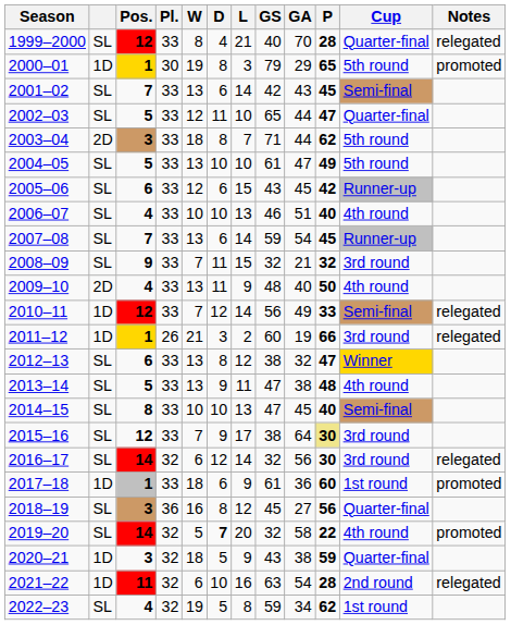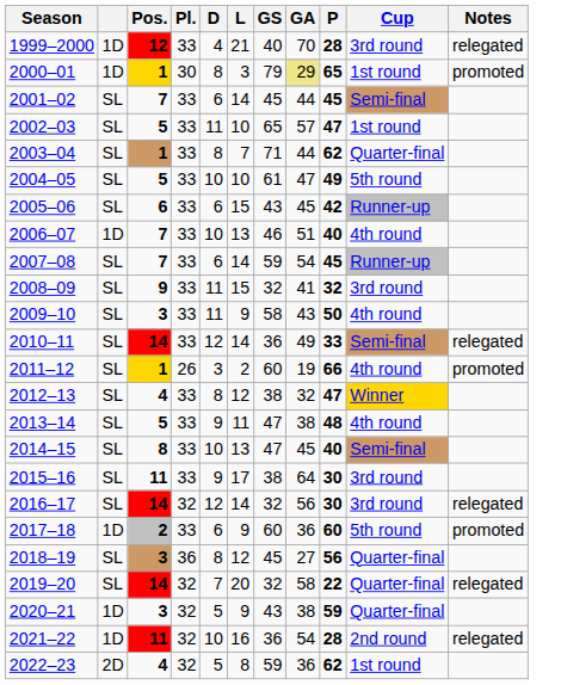 <table class="wikitable">
 <tr style="background:#efefef;">
 <th>Season</th>
 <th></th>
 <th>Pos.</th>
 <th>Pl.</th>
-<th>W</th>
 <th>D</th>
 <th>L</th>
 <th>GS</th>
 <th>GA</th>
 <th>P</th>
 <th><a href='#'>Cup</a></th>
 <th>Notes</th>
 </tr>
 <tr>
 <td><a href='#'>1999–2000</a></td>
-<td>SL</td>
+<td>1D</td>
 <td style="background:red; text-align:right;"><strong>12</strong></td>
 <td align=right>33</td>
-<td align=right>8</td>
 <td align=right>4</td>
 <td align=right>21</td>
 <td align=right>40</td>
 <td align=right>70</td>
 <td align=right><strong>28</strong></td>
-<td><a href='#'>Quarter-final</a></td>
+<td><a href='#'>3rd round</a></td>
 <td>relegated</td>
 </tr>
 <tr>
 <td><a href='#'>2000–01</a></td>
 <td>1D</td>
 <td style="text-align:right; background:gold;"><strong>1</strong></td>
 <td align=right>30</td>
-<td align=right>19</td>
 <td align=right>8</td>
 <td align=right>3</td>
 <td align=right>79</td>
-<td align=right>29</td>
+<td align=right style="background: khaki;">29</td>
 <td align=right><strong>65</strong></td>
-<td><a href='#'>5th round</a></td>
+<td><a href='#'>1st round</a></td>
 <td>promoted</td>
 </tr>
 <tr>
 <td><a href='#'>2001–02</a></td>
 <td>SL</td>
 <td align=right><strong>7</strong></td>
 <td align=right>33</td>
-<td align=right>13</td>
 <td align=right>6</td>
 <td align=right>14</td>
-<td align=right>42</td>
-<td align=right>43</td>
+<td align=right>45</td>
+<td align=right>44</td>
 <td align=right><strong>45</strong></td>
 <td style="background:#c96;"><a href='#'>Semi-final</a></td>
 <td></td>
 </tr>
 <tr>
 <td><a href='#'>2002–03</a></td>
 <td>SL</td>
 <td align=right><strong>5</strong></td>
 <td align=right>33</td>
-<td align=right>12</td>
 <td align=right>11</td>
 <td align=right>10</td>
 <td align=right>65</td>
-<td align=right>44</td>
+<td align=right>57</td>
 <td align=right><strong>47</strong></td>
-<td><a href='#'>Quarter-final</a></td>
+<td><a href='#'>1st round</a></td>
 <td></td>
 </tr>
 <tr>
 <td><a href='#'>2003–04</a></td>
-<td>2D</td>
-<td style="text-align:right; background:#c96;"><strong>3</strong></td>
+<td>SL</td>
+<td style="text-align:right; background:#c96;"><strong>1</strong></td>
 <td align=right>33</td>
-<td align=right>18</td>
 <td align=right>8</td>
 <td align=right>7</td>
 <td align=right>71</td>
 <td align=right>44</td>
 <td align=right><strong>62</strong></td>
-<td><a href='#'>5th round</a></td>
+<td><a href='#'>Quarter-final</a></td>
 <td></td>
 </tr>
 <tr>
 <td><a href='#'>2004–05</a></td>
 <td>SL</td>
 <td align=right><strong>5</strong></td>
 <td align=right>33</td>
-<td align=right>13</td>
 <td align=right>10</td>
 <td align=right>10</td>
 <td align=right>61</td>
 <td align=right>47</td>
 <td align=right><strong>49</strong></td>
 <td><a href='#'>5th round</a></td>
 <td></td>
 </tr>
 <tr>
 <td><a href='#'>2005–06</a></td>
 <td>SL</td>
 <td align=right><strong>6</strong></td>
 <td align=right>33</td>
-<td align=right>12</td>
 <td align=right>6</td>
 <td align=right>15</td>
 <td align=right>43</td>
 <td align=right>45</td>
 <td align=right><strong>42</strong></td>
 <td style="background:silver;"><a href='#'>Runner-up</a></td>
 <td></td>
 </tr>
 <tr>
 <td><a href='#'>2006–07</a></td>
-<td>SL</td>
-<td align=right><strong>4</strong></td>
+<td>1D</td>
+<td align=right><strong>7</strong></td>
 <td align=right>33</td>
-<td align=right>10</td>
 <td align=right>10</td>
 <td align=right>13</td>
 <td align=right>46</td>
 <td align=right>51</td>
 <td align=right><strong>40</strong></td>
 <td><a href='#'>4th round</a></td>
 <td></td>
 </tr>
 <tr>
 <td><a href='#'>2007–08</a></td>
 <td>SL</td>
 <td align=right><strong>7</strong></td>
 <td align=right>33</td>
-<td align=right>13</td>
 <td align=right>6</td>
 <td align=right>14</td>
 <td align=right>59</td>
 <td align=right>54</td>
 <td align=right><strong>45</strong></td>
 <td style="background:silver;"><a href='#'>Runner-up</a></td>
 <td></td>
 </tr>
 <tr>
 <td><a href='#'>2008–09</a></td>
 <td>SL</td>
 <td align=right><strong>9</strong></td>
 <td align=right>33</td>
-<td align=right>7</td>
 <td align=right>11</td>
 <td align=right>15</td>
 <td align=right>32</td>
-<td align=right>21</td>
+<td align=right>41</td>
 <td align=right><strong>32</strong></td>
 <td><a href='#'>3rd round</a></td>
 <td></td>
 </tr>
 <tr>
 <td><a href='#'>2009–10</a></td>
-<td>2D</td>
-<td align=right><strong>4</strong></td>
+<td>SL</td>
+<td align=right><strong>3</strong></td>
 <td align=right>33</td>
-<td align=right>13</td>
 <td align=right>11</td>
 <td align=right>9</td>
-<td align=right>48</td>
-<td align=right>40</td>
+<td align=right>58</td>
+<td align=right>43</td>
 <td align=right><strong>50</strong></td>
 <td><a href='#'>4th round</a></td>
 <td></td>
 </tr>
 <tr>
 <td><a href='#'>2010–11</a></td>
-<td>1D</td>
-<td style="background:red; text-align:right;"><strong>12</strong></td>
+<td>SL</td>
+<td style="background:red; text-align:right;"><strong>14</strong></td>
 <td align=right>33</td>
-<td align=right>7</td>
 <td align=right>12</td>
 <td align=right>14</td>
-<td align=right>56</td>
+<td align=right>36</td>
 <td align=right>49</td>
 <td align=right><strong>33</strong></td>
 <td style="background:#c96;"><a href='#'>Semi-final</a></td>
 <td>relegated</td>
 </tr>
 <tr>
 <td><a href='#'>2011–12</a></td>
-<td>1D</td>
+<td>SL</td>
 <td style="background:gold; text-align:right;"><strong>1</strong></td>
 <td align=right>26</td>
-<td align=right>21</td>
 <td align=right>3</td>
 <td align=right>2</td>
 <td align=right>60</td>
 <td align=right>19</td>
 <td align=right><strong>66</strong></td>
-<td><a href='#'>3rd round</a></td>
-<td>relegated</td>
+<td><a href='#'>4th round</a></td>
+<td>promoted</td>
 </tr>
 <tr>
 <td><a href='#'>2012–13</a></td>
 <td>SL</td>
-<td align=right><strong>6</strong></td>
+<td align=right><strong>4</strong></td>
 <td align=right>33</td>
-<td align=right>13</td>
 <td align=right>8</td>
 <td align=right>12</td>
 <td align=right>38</td>
 <td align=right>32</td>
 <td align=right><strong>47</strong></td>
 <td bgcolor=gold><a href='#'>Winner</a></td>
 <td></td>
 </tr>
 <tr>
 <td><a href='#'>2013–14</a></td>
 <td>SL</td>
 <td align=right><strong>5</strong></td>
 <td align=right>33</td>
-<td align=right>13</td>
 <td align=right>9</td>
 <td align=right>11</td>
 <td align=right>47</td>
 <td align=right>38</td>
 <td align=right><strong>48</strong></td>
 <td><a href='#'>4th round</a></td>
 <td></td>
 </tr>
 <tr>
 <td><a href='#'>2014–15</a></td>
 <td>SL</td>
 <td align=right><strong>8</strong></td>
 <td align=right>33</td>
 <td align=right>10</td>
-<td align=right>10</td>
 <td align=right>13</td>
 <td align=right>47</td>
 <td align=right>45</td>
 <td align=right><strong>40</strong></td>
 <td style="background:#c96;"><a href='#'>Semi-final</a></td>
 <td></td>
 </tr>
 <tr>
 <td><a href='#'>2015–16</a></td>
 <td>SL</td>
-<td align=right><strong>12</strong></td>
+<td align=right><strong>11</strong></td>
 <td align=right>33</td>
-<td align=right>7</td>
 <td align=right>9</td>
 <td align=right>17</td>
 <td align=right>38</td>
 <td align=right>64</td>
-<td align=right style="background: khaki;"><strong>30</strong></td>
+<td align=right><strong>30</strong></td>
 <td><a href='#'>3rd round</a></td>
 <td></td>
 </tr>
 <tr>
 <td><a href='#'>2016–17</a></td>
 <td>SL</td>
 <td style="background:red; text-align:right;"><strong>14</strong></td>
 <td align=right>32</td>
-<td align=right>6</td>
 <td align=right>12</td>
 <td align=right>14</td>
 <td align=right>32</td>
 <td align=right>56</td>
 <td align=right><strong>30</strong></td>
 <td><a href='#'>3rd round</a></td>
 <td>relegated</td>
 </tr>
 <tr>
 <td><a href='#'>2017–18</a></td>
 <td>1D</td>
-<td style="background:silver; text-align:right;"><strong>1</strong></td>
+<td style="background:silver; text-align:right;"><strong>2</strong></td>
 <td align=right>33</td>
-<td align=right>18</td>
 <td align=right>6</td>
 <td align=right>9</td>
-<td align=right>61</td>
+<td align=right>60</td>
 <td align=right>36</td>
 <td align=right><strong>60</strong></td>
-<td><a href='#'>1st round</a></td>
+<td><a href='#'>5th round</a></td>
 <td>promoted</td>
 </tr>
 <tr>
 <td><a href='#'>2018–19</a></td>
 <td>SL</td>
 <td style="text-align:right; background:#c96;"><strong>3</strong></td>
 <td align=right>36</td>
-<td align=right>16</td>
 <td align=right>8</td>
 <td align=right>12</td>
 <td align=right>45</td>
 <td align=right>27</td>
 <td align=right><strong>56</strong></td>
 <td><a href='#'>Quarter-final</a></td>
 <td></td>
 </tr>
 <tr>
 <td><a href='#'>2019–20</a></td>
 <td>SL</td>
 <td style="background:red; text-align:right;"><strong>14</strong></td>
 <td align=right>32</td>
-<td align=right>5</td>
-<td align=right><strong>7</strong></td>
+<td align=right>7</td>
 <td align=right>20</td>
 <td align=right>32</td>
 <td align=right>58</td>
 <td align=right><strong>22</strong></td>
-<td><a href='#'>4th round</a></td>
-<td>promoted</td>
+<td><a href='#'>Quarter-final</a></td>
+<td>relegated</td>
 </tr>
 <tr>
 <td><a href='#'>2020–21</a></td>
 <td>1D</td>
 <td align=right><strong>3</strong></td>
 <td align=right>32</td>
-<td align=right>18</td>
 <td align=right>5</td>
 <td align=right>9</td>
 <td align=right>43</td>
 <td align=right>38</td>
 <td align=right><strong>59</strong></td>
 <td><a href='#'>Quarter-final</a></td>
 <td></td>
 </tr>
 <tr>
 <td><a href='#'>2021–22</a></td>
 <td>1D</td>
 <td style="background:red; text-align:right;"><strong>11</strong></td>
 <td align=right>32</td>
-<td align=right>6</td>
 <td align=right>10</td>
 <td align=right>16</td>
-<td align=right>63</td>
+<td align=right>36</td>
 <td align=right>54</td>
 <td align=right><strong>28</strong></td>
 <td><a href='#'>2nd round</a></td>
 <td>relegated</td>
 </tr>
 <tr>
 <td><a href='#'>2022–23</a></td>
-<td>SL</td>
+<td>2D</td>
 <td align=right><strong>4</strong></td>
 <td align=right>32</td>
-<td align=right>19</td>
 <td align=right>5</td>
 <td align=right>8</td>
 <td align=right>59</td>
-<td align=right>34</td>
+<td align=right>36</td>
 <td align=right><strong>62</strong></td>
 <td><a href='#'>1st round</a></td>
 <td></td>
 </tr>
 </table>
